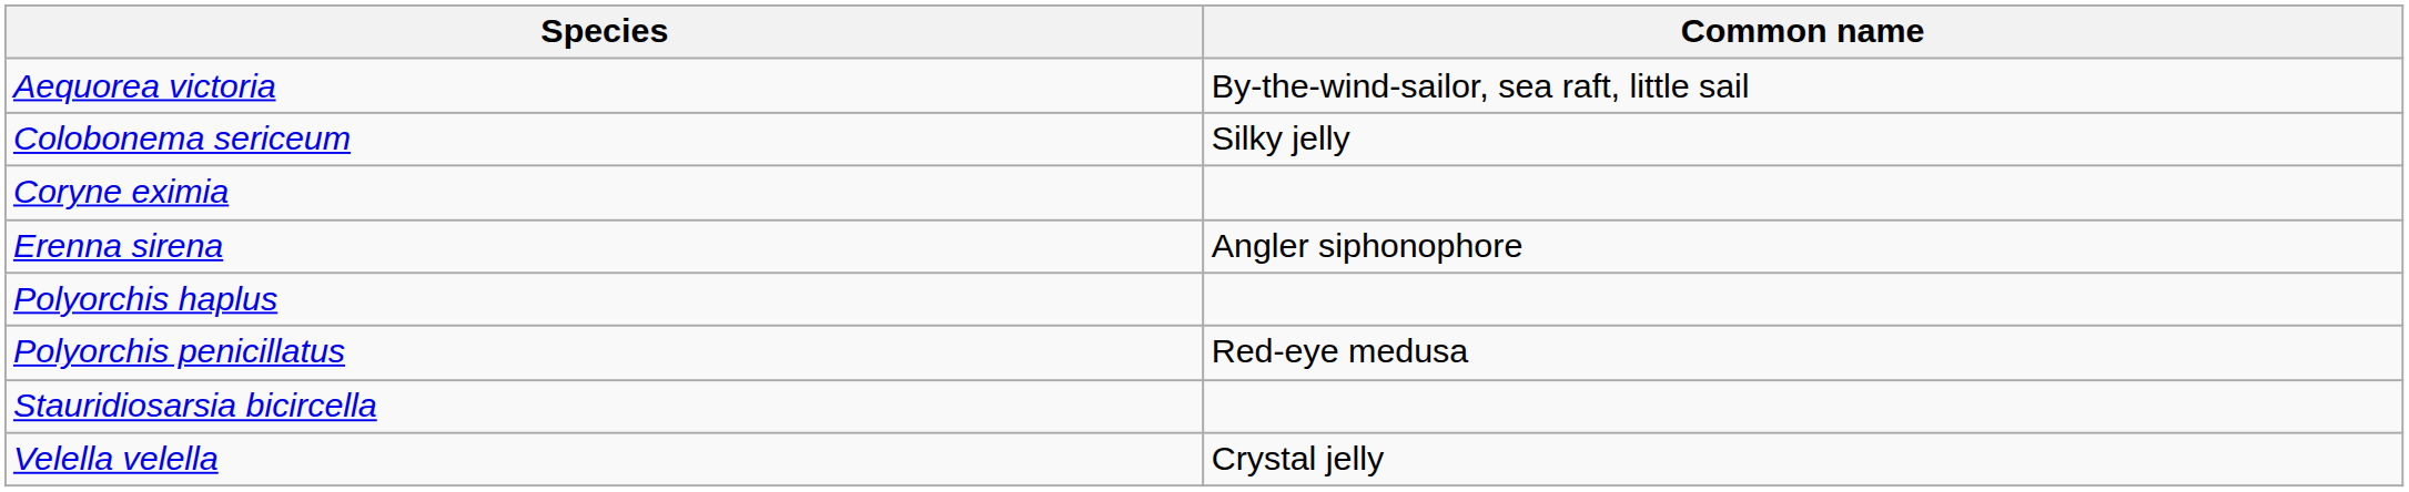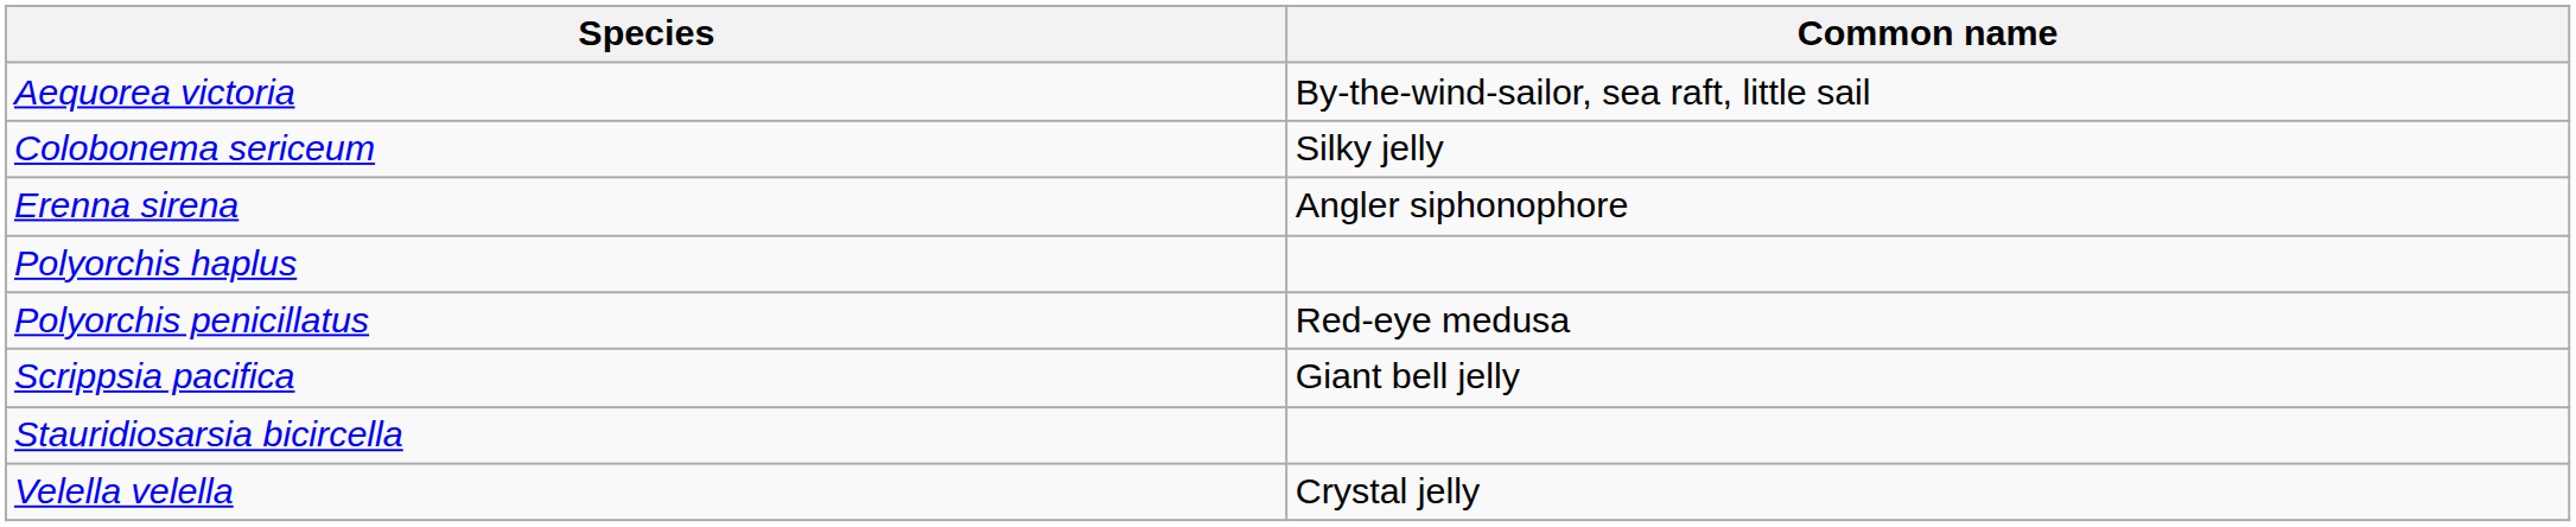 <table width=90% class="wikitable">
 <tr>
 <th width=25%>Species</th>
 <th width=25%>Common name</th>
 </tr>
 <tr>
 <td><em><a href='#'>Aequorea victoria</a></em></td>
 <td>By-the-wind-sailor, sea raft, little sail</td>
 </tr>
 <tr>
 <td><em><a href='#'>Colobonema sericeum</a></em> </td>
 <td>Silky jelly</td>
 </tr>
 <tr>
-<td><em><a href='#'>Coryne eximia</a></em></td>
-<td></td>
-</tr>
-<tr>
 <td><em><a href='#'>Erenna sirena</a></em></td>
 <td>Angler siphonophore</td>
 </tr>
 <tr>
 <td><em><a href='#'>Polyorchis haplus</a></em></td>
 <td></td>
 </tr>
 <tr>
 <td><em><a href='#'>Polyorchis penicillatus</a></em></td>
 <td>Red-eye medusa</td>
 </tr>
 <tr>
+<td><em><a href='#'>Scrippsia pacifica</a></em></td>
+<td>Giant bell jelly</td>
+</tr>
+<tr>
 <td><em><a href='#'>Stauridiosarsia bicircella</a></em></td>
 <td></td>
 </tr>
 <tr>
 <td><em><a href='#'>Velella velella</a></em></td>
 <td>Crystal jelly</td>
 </tr>
 </table>
